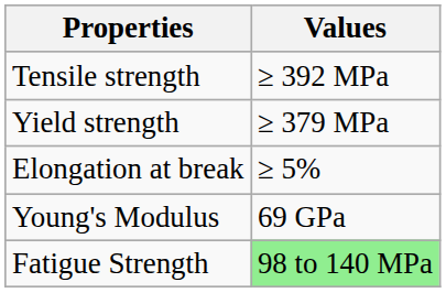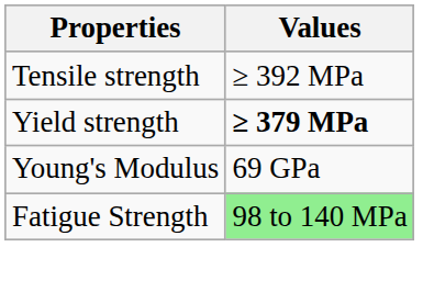 <table class="wikitable">
 <tr>
 <th>Properties </th>
 <th>Values</th>
 </tr>
 <tr>
 <td>Tensile strength</td>
 <td>≥ 392 MPa</td>
 </tr>
 <tr>
 <td>Yield strength</td>
-<td>≥ 379 MPa</td>
-</tr>
-<tr>
-<td>Elongation at break</td>
-<td>≥ 5%</td>
+<td><strong>≥ 379 MPa</strong></td>
 </tr>
 <tr>
 <td>Young's Modulus </td>
 <td>69 GPa</td>
 </tr>
 <tr>
 <td>Fatigue Strength </td>
 <td style="background: lightgreen;">98 to 140 MPa</td>
 </tr>
 </table>
